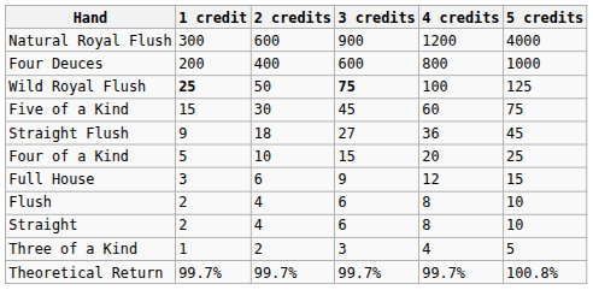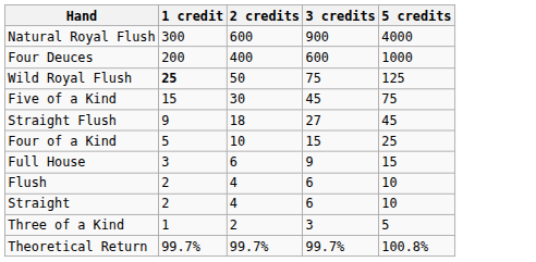 <table class="wikitable">
 <tr>
 <th>Hand</th>
 <th>1 credit</th>
 <th>2 credits</th>
 <th>3 credits</th>
-<th>4 credits</th>
 <th>5 credits</th>
 </tr>
 <tr>
 <td>Natural Royal Flush</td>
 <td>300</td>
 <td>600</td>
 <td>900</td>
-<td>1200</td>
 <td>4000</td>
 </tr>
 <tr>
 <td>Four Deuces</td>
 <td>200</td>
 <td>400</td>
 <td>600</td>
-<td>800</td>
 <td>1000</td>
 </tr>
 <tr>
 <td>Wild Royal Flush</td>
 <td><strong>25</strong></td>
 <td>50</td>
-<td><strong>75</strong></td>
-<td>100</td>
+<td>75</td>
 <td>125</td>
 </tr>
 <tr>
 <td>Five of a Kind</td>
 <td>15</td>
 <td>30</td>
 <td>45</td>
-<td>60</td>
 <td>75</td>
 </tr>
 <tr>
 <td>Straight Flush</td>
 <td>9</td>
 <td>18</td>
 <td>27</td>
-<td>36</td>
 <td>45</td>
 </tr>
 <tr>
 <td>Four of a Kind</td>
 <td>5</td>
 <td>10</td>
 <td>15</td>
-<td>20</td>
 <td>25</td>
 </tr>
 <tr>
 <td>Full House</td>
 <td>3</td>
 <td>6</td>
 <td>9</td>
-<td>12</td>
 <td>15</td>
 </tr>
 <tr>
 <td>Flush</td>
 <td>2</td>
 <td>4</td>
 <td>6</td>
-<td>8</td>
 <td>10</td>
 </tr>
 <tr>
 <td>Straight</td>
 <td>2</td>
 <td>4</td>
 <td>6</td>
-<td>8</td>
 <td>10</td>
 </tr>
 <tr>
 <td>Three of a Kind</td>
 <td>1</td>
 <td>2</td>
 <td>3</td>
-<td>4</td>
 <td>5</td>
 </tr>
 <tr>
 <td>Theoretical Return</td>
 <td>99.7%</td>
 <td>99.7%</td>
 <td>99.7%</td>
-<td>99.7%</td>
 <td>100.8%</td>
 </tr>
 </table>
